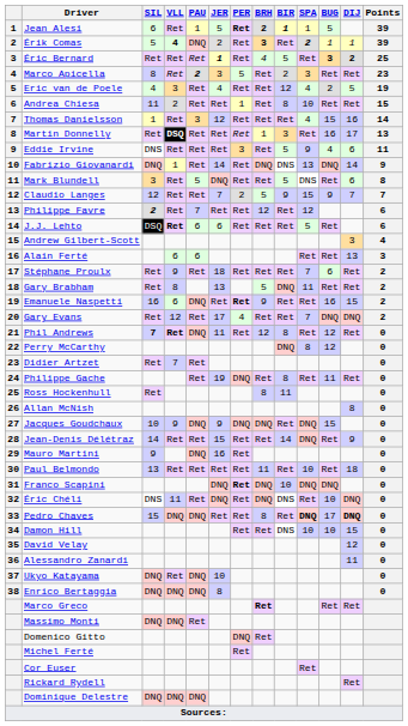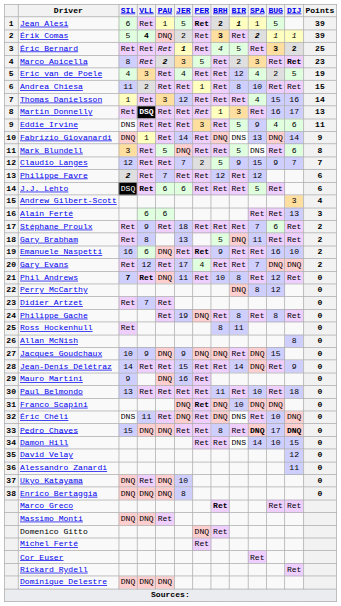 <table class="wikitable" style="font-size: 85%; text-align:center">
 <tr>
 <th></th>
 <th>Driver</th>
 <th><a href='#'>SIL</a><br></th>
 <th><a href='#'>VLL</a><br></th>
 <th><a href='#'>PAU</a><br></th>
 <th><a href='#'>JER</a><br></th>
 <th><a href='#'>PER</a><br></th>
 <th><a href='#'>BRH</a><br></th>
 <th><a href='#'>BIR</a><br></th>
 <th><a href='#'>SPA</a><br></th>
 <th><a href='#'>BUG</a><br></th>
 <th><a href='#'>DIJ</a><br></th>
 <th>Points</th>
 </tr>
 <tr>
 <th>1</th>
 <td align="left"> <a href='#'>Jean Alesi</a></td>
 <td style="background:#DFFFDF;">6</td>
 <td style="background:#EFCFFF;">Ret</td>
 <td style="background:#FFFFBF;">1</td>
 <td style="background:#DFFFDF;">5</td>
 <td style="background:#EFCFFF;"><strong>Ret</strong></td>
 <td style="background:#DFDFDF;"><strong>2</strong></td>
 <td style="background:#FFFFBF;"><strong><em>1</em></strong></td>
 <td style="background:#FFFFBF;">1</td>
 <td style="background:#DFFFDF;">5</td>
 <td></td>
 <th>39</th>
 </tr>
 <tr>
 <th>2</th>
 <td align="left"> <a href='#'>Érik Comas</a></td>
 <td style="background:#DFFFDF;">5</td>
 <td style="background:#DFFFDF;"><strong>4</strong></td>
 <td style="background:#FFCFCF;">DNQ</td>
 <td style="background:#DFDFDF;">2</td>
 <td style="background:#EFCFFF;">Ret</td>
 <td style="background:#FFDF9F;"><strong>3</strong></td>
 <td style="background:#EFCFFF;">Ret</td>
 <td style="background:#DFDFDF;"><strong><em>2</em></strong></td>
 <td style="background:#FFFFBF;"><em>1</em></td>
 <td style="background:#FFFFBF;"><em>1</em></td>
 <th>39</th>
 </tr>
 <tr>
 <th>3</th>
 <td align="left"> <a href='#'>Éric Bernard</a></td>
 <td style="background:#EFCFFF;">Ret</td>
 <td style="background:#EFCFFF;">Ret</td>
 <td style="background:#EFCFFF;"><em>Ret</em></td>
 <td style="background:#FFFFBF;"><strong><em>1</em></strong></td>
 <td style="background:#EFCFFF;">Ret</td>
 <td style="background:#DFFFDF;"><em>4</em></td>
 <td style="background:#DFFFDF;">5</td>
 <td style="background:#EFCFFF;">Ret</td>
 <td style="background:#FFDF9F;"><strong>3</strong></td>
 <td style="background:#DFDFDF;"><strong>2</strong></td>
 <th>25</th>
 </tr>
 <tr>
 <th>4</th>
 <td align="left"> <a href='#'>Marco Apicella</a></td>
 <td style="background:#CFCFFF;">8</td>
 <td style="background:#EFCFFF;"><em>Ret</em></td>
 <td style="background:#DFDFDF;"><strong><em>2</em></strong></td>
 <td style="background:#FFDF9F;">3</td>
 <td style="background:#DFFFDF;">5</td>
 <td style="background:#EFCFFF;">Ret</td>
 <td style="background:#DFDFDF;">2</td>
 <td style="background:#FFDF9F;">3</td>
 <td style="background:#EFCFFF;">Ret</td>
-<td style="background:#EFCFFF;">Ret</td>
+<td style="background:#EFCFFF;"><strong>Ret</strong></td>
 <th>23</th>
 </tr>
 <tr>
 <th>5</th>
 <td align="left"> <a href='#'>Eric van de Poele</a></td>
 <td style="background:#DFFFDF;">4</td>
 <td style="background:#FFDF9F;">3</td>
 <td style="background:#EFCFFF;">Ret</td>
 <td style="background:#DFFFDF;">4</td>
 <td style="background:#EFCFFF;">Ret</td>
 <td style="background:#EFCFFF;">Ret</td>
 <td style="background:#CFCFFF;">12</td>
 <td style="background:#DFFFDF;">4</td>
 <td style="background:#DFDFDF;">2</td>
 <td style="background:#DFFFDF;">5</td>
 <th>19</th>
 </tr>
 <tr>
 <th>6</th>
 <td align="left"> <a href='#'>Andrea Chiesa</a></td>
 <td style="background:#CFCFFF;">11</td>
 <td style="background:#DFDFDF;">2</td>
 <td style="background:#EFCFFF;">Ret</td>
 <td style="background:#EFCFFF;">Ret</td>
 <td style="background:#FFFFBF;">1</td>
 <td style="background:#EFCFFF;">Ret</td>
 <td style="background:#CFCFFF;">8</td>
 <td style="background:#CFCFFF;">10</td>
 <td style="background:#EFCFFF;">Ret</td>
 <td style="background:#EFCFFF;">Ret</td>
 <th>15</th>
 </tr>
 <tr>
 <th>7</th>
 <td align="left"> <a href='#'>Thomas Danielsson</a></td>
 <td style="background:#FFFFBF;">1</td>
 <td style="background:#EFCFFF;">Ret</td>
 <td style="background:#FFDF9F;">3</td>
 <td style="background:#CFCFFF;">12</td>
 <td style="background:#EFCFFF;">Ret</td>
 <td style="background:#EFCFFF;">Ret</td>
 <td style="background:#EFCFFF;">Ret</td>
 <td style="background:#DFFFDF;">4</td>
 <td style="background:#CFCFFF;">15</td>
 <td style="background:#CFCFFF;">16</td>
 <th>14</th>
 </tr>
 <tr>
 <th>8</th>
 <td align="left"> <a href='#'>Martin Donnelly</a></td>
 <td style="background:#EFCFFF;">Ret</td>
 <td style="background:#000000; color:white"><strong>DSQ</strong></td>
 <td style="background:#EFCFFF;">Ret</td>
 <td style="background:#EFCFFF;">Ret</td>
 <td style="background:#EFCFFF;"><em>Ret</em></td>
 <td style="background:#FFFFBF;">1</td>
 <td style="background:#FFDF9F;">3</td>
 <td style="background:#EFCFFF;">Ret</td>
 <td style="background:#CFCFFF;">16</td>
 <td style="background:#CFCFFF;">17</td>
 <th>13</th>
 </tr>
 <tr>
 <th>9</th>
 <td align="left"> <a href='#'>Eddie Irvine</a></td>
 <td style="background:#FFFFFF;">DNS</td>
 <td style="background:#EFCFFF;">Ret</td>
 <td style="background:#EFCFFF;">Ret</td>
 <td style="background:#EFCFFF;">Ret</td>
 <td style="background:#FFDF9F;">3</td>
 <td style="background:#EFCFFF;">Ret</td>
 <td style="background:#DFFFDF;">5</td>
 <td style="background:#CFCFFF;">9</td>
 <td style="background:#DFFFDF;">4</td>
 <td style="background:#DFFFDF;">6</td>
 <th>11</th>
 </tr>
 <tr>
 <th>10</th>
 <td align="left"> <a href='#'>Fabrizio Giovanardi</a></td>
 <td style="background:#FFCFCF;">DNQ</td>
 <td style="background:#FFFFBF;">1</td>
 <td style="background:#EFCFFF;">Ret</td>
 <td style="background:#CFCFFF;">14</td>
 <td style="background:#EFCFFF;">Ret</td>
 <td style="background:#FFCFCF;">DNQ</td>
 <td style="background:#FFFFFF;">DNS</td>
 <td style="background:#CFCFFF;">13</td>
 <td style="background:#FFCFCF;">DNQ</td>
 <td style="background:#CFCFFF;">14</td>
 <th>9</th>
 </tr>
 <tr>
 <th>11</th>
 <td align="left"> <a href='#'>Mark Blundell</a></td>
 <td style="background:#FFDF9F;">3</td>
 <td style="background:#EFCFFF;">Ret</td>
 <td style="background:#DFFFDF;">5</td>
 <td style="background:#FFCFCF;">DNQ</td>
 <td style="background:#EFCFFF;">Ret</td>
 <td style="background:#EFCFFF;">Ret</td>
 <td style="background:#DFFFDF;">5</td>
 <td style="background:#FFFFFF;">DNS</td>
 <td style="background:#EFCFFF;">Ret</td>
 <td style="background:#DFFFDF;">6</td>
 <th>8</th>
 </tr>
 <tr>
 <th>12</th>
 <td align="left"> <a href='#'>Claudio Langes</a></td>
 <td style="background:#CFCFFF;">12</td>
 <td style="background:#EFCFFF;">Ret</td>
 <td style="background:#EFCFFF;">Ret</td>
 <td style="background:#CFCFFF;">7</td>
 <td style="background:#DFDFDF;">2</td>
 <td style="background:#DFFFDF;">5</td>
 <td style="background:#CFCFFF;">9</td>
 <td style="background:#CFCFFF;">15</td>
 <td style="background:#CFCFFF;">9</td>
 <td style="background:#CFCFFF;">7</td>
 <th>7</th>
 </tr>
 <tr>
 <th>13</th>
 <td align="left"> <a href='#'>Philippe Favre</a></td>
 <td style="background:#DFDFDF;"><strong><em>2</em></strong></td>
 <td style="background:#EFCFFF;">Ret</td>
 <td style="background:#CFCFFF;">7</td>
 <td style="background:#EFCFFF;">Ret</td>
 <td style="background:#EFCFFF;">Ret</td>
 <td style="background:#CFCFFF;">12</td>
 <td style="background:#EFCFFF;">Ret</td>
 <td style="background:#CFCFFF;">12</td>
 <td></td>
 <td></td>
 <th>6</th>
 </tr>
 <tr>
 <th>14</th>
 <td align="left"> <a href='#'>J.J. Lehto</a></td>
 <td style="background:#000000; color:white">DSQ</td>
 <td style="background:#EFCFFF;"><strong>Ret</strong></td>
 <td style="background:#DFFFDF;">6</td>
 <td style="background:#DFFFDF;">6</td>
 <td style="background:#EFCFFF;">Ret</td>
 <td style="background:#EFCFFF;">Ret</td>
 <td style="background:#EFCFFF;">Ret</td>
 <td style="background:#DFFFDF;">5</td>
 <td style="background:#EFCFFF;">Ret</td>
 <td></td>
 <th>6</th>
 </tr>
 <tr>
 <th>15</th>
 <td align="left"> <a href='#'>Andrew Gilbert-Scott</a></td>
 <td></td>
 <td></td>
 <td></td>
 <td></td>
 <td></td>
 <td></td>
 <td></td>
 <td></td>
 <td></td>
 <td style="background:#FFDF9F;">3</td>
 <th>4</th>
 </tr>
 <tr>
 <th>16</th>
 <td align="left"> <a href='#'>Alain Ferté</a></td>
 <td></td>
 <td style="background:#DFFFDF;">6</td>
 <td style="background:#DFFFDF;">6</td>
 <td></td>
 <td></td>
 <td></td>
 <td></td>
 <td style="background:#EFCFFF;">Ret</td>
 <td style="background:#EFCFFF;">Ret</td>
 <td style="background:#CFCFFF;">13</td>
 <th>3</th>
 </tr>
 <tr>
 <th>17</th>
 <td align="left"> <a href='#'>Stéphane Proulx</a></td>
 <td style="background:#EFCFFF;">Ret</td>
 <td style="background:#CFCFFF;">9</td>
 <td style="background:#EFCFFF;">Ret</td>
 <td style="background:#CFCFFF;">18</td>
 <td style="background:#EFCFFF;">Ret</td>
 <td style="background:#EFCFFF;">Ret</td>
 <td style="background:#EFCFFF;">Ret</td>
 <td style="background:#CFCFFF;">7</td>
 <td style="background:#DFFFDF;">6</td>
 <td style="background:#EFCFFF;">Ret</td>
 <th>2</th>
 </tr>
 <tr>
 <th>18</th>
 <td align="left"> <a href='#'>Gary Brabham</a></td>
 <td style="background:#EFCFFF;">Ret</td>
 <td style="background:#CFCFFF;">8</td>
 <td></td>
 <td style="background:#CFCFFF;">13</td>
 <td></td>
 <td style="background:#DFFFDF;">5</td>
 <td style="background:#FFCFCF;">DNQ</td>
 <td style="background:#CFCFFF;">11</td>
 <td style="background:#EFCFFF;">Ret</td>
 <td style="background:#EFCFFF;">Ret</td>
 <th>2</th>
 </tr>
 <tr>
 <th>19</th>
 <td align="left"> <a href='#'>Emanuele Naspetti</a></td>
 <td style="background:#CFCFFF;">16</td>
 <td style="background:#DFFFDF;">6</td>
 <td style="background:#FFCFCF;">DNQ</td>
 <td style="background:#EFCFFF;">Ret</td>
 <td style="background:#EFCFFF;"><strong>Ret</strong></td>
 <td style="background:#CFCFFF;">9</td>
 <td style="background:#EFCFFF;">Ret</td>
 <td style="background:#EFCFFF;">Ret</td>
 <td style="background:#CFCFFF;">16</td>
-<td style="background:#CFCFFF;">15</td>
+<td style="background:#CFCFFF;">10</td>
 <th>2</th>
 </tr>
 <tr>
 <th>20</th>
 <td align="left"> <a href='#'>Gary Evans</a></td>
 <td style="background:#EFCFFF;">Ret</td>
 <td style="background:#CFCFFF;">12</td>
 <td style="background:#EFCFFF;">Ret</td>
 <td style="background:#CFCFFF;">17</td>
 <td style="background:#DFFFDF;">4</td>
 <td style="background:#EFCFFF;">Ret</td>
 <td style="background:#EFCFFF;">Ret</td>
 <td style="background:#CFCFFF;">7</td>
 <td style="background:#FFCFCF;">DNQ</td>
 <td style="background:#FFCFCF;">DNQ</td>
 <th>2</th>
 </tr>
 <tr>
 <th>21</th>
 <td align="left"> <a href='#'>Phil Andrews</a></td>
 <td style="background:#CFCFFF;"><strong>7</strong></td>
 <td style="background:#EFCFFF;"><strong>Ret</strong></td>
 <td style="background:#FFCFCF;">DNQ</td>
 <td style="background:#CFCFFF;">11</td>
 <td style="background:#EFCFFF;">Ret</td>
-<td style="background:#CFCFFF;">12</td>
+<td style="background:#CFCFFF;">10</td>
 <td style="background:#CFCFFF;">8</td>
 <td style="background:#EFCFFF;">Ret</td>
 <td style="background:#CFCFFF;">12</td>
 <td style="background:#EFCFFF;">Ret</td>
 <th>0</th>
 </tr>
 <tr>
 <th>22</th>
 <td align="left"> <a href='#'>Perry McCarthy</a></td>
 <td></td>
 <td></td>
 <td></td>
 <td></td>
 <td></td>
 <td></td>
 <td style="background:#FFCFCF;">DNQ</td>
 <td style="background:#CFCFFF;">8</td>
 <td style="background:#CFCFFF;">12</td>
 <td></td>
 <th>0</th>
 </tr>
 <tr>
 <th>23</th>
 <td align="left"> <a href='#'>Didier Artzet</a></td>
 <td style="background:#EFCFFF;">Ret</td>
 <td style="background:#CFCFFF;">7</td>
 <td style="background:#EFCFFF;">Ret</td>
 <td></td>
 <td></td>
 <td></td>
 <td></td>
 <td></td>
 <td></td>
 <td></td>
 <th>0</th>
 </tr>
 <tr>
 <th>24</th>
 <td align="left"> <a href='#'>Philippe Gache</a></td>
 <td></td>
 <td></td>
 <td style="background:#EFCFFF;">Ret</td>
 <td style="background:#CFCFFF;">19</td>
 <td style="background:#FFCFCF;">DNQ</td>
 <td style="background:#EFCFFF;">Ret</td>
 <td style="background:#CFCFFF;">8</td>
 <td style="background:#EFCFFF;">Ret</td>
-<td style="background:#CFCFFF;">11</td>
+<td style="background:#CFCFFF;">8</td>
 <td style="background:#EFCFFF;">Ret</td>
 <th>0</th>
 </tr>
 <tr>
 <th>25</th>
 <td align="left"> <a href='#'>Ross Hockenhull</a></td>
 <td style="background:#EFCFFF;">Ret</td>
 <td></td>
 <td></td>
 <td></td>
 <td></td>
 <td style="background:#CFCFFF;">8</td>
 <td style="background:#CFCFFF;">11</td>
 <td></td>
 <td></td>
 <td></td>
 <th>0</th>
 </tr>
 <tr>
 <th>26</th>
 <td align="left"> <a href='#'>Allan McNish</a></td>
 <td></td>
 <td></td>
 <td></td>
 <td></td>
 <td></td>
 <td></td>
 <td></td>
 <td></td>
 <td></td>
 <td style="background:#CFCFFF;">8</td>
 <th>0</th>
 </tr>
 <tr>
 <th>27</th>
 <td align="left"> <a href='#'>Jacques Goudchaux</a></td>
 <td style="background:#CFCFFF;">10</td>
 <td style="background:#CFCFFF;">9</td>
 <td style="background:#FFCFCF;">DNQ</td>
 <td style="background:#CFCFFF;">9</td>
 <td style="background:#FFCFCF;">DNQ</td>
 <td style="background:#FFCFCF;">DNQ</td>
 <td style="background:#EFCFFF;">Ret</td>
 <td style="background:#FFCFCF;">DNQ</td>
 <td style="background:#CFCFFF;">15</td>
 <td></td>
 <th>0</th>
 </tr>
 <tr>
 <th>28</th>
 <td align="left"> <a href='#'>Jean-Denis Délétraz</a></td>
 <td style="background:#CFCFFF;">14</td>
 <td style="background:#EFCFFF;">Ret</td>
 <td style="background:#EFCFFF;">Ret</td>
 <td style="background:#CFCFFF;">15</td>
 <td style="background:#EFCFFF;">Ret</td>
 <td style="background:#EFCFFF;">Ret</td>
 <td style="background:#CFCFFF;">14</td>
 <td style="background:#FFCFCF;">DNQ</td>
 <td style="background:#EFCFFF;">Ret</td>
 <td style="background:#CFCFFF;">9</td>
 <th>0</th>
 </tr>
 <tr>
 <th>29</th>
 <td align="left"> <a href='#'>Mauro Martini</a></td>
 <td style="background:#CFCFFF;">9</td>
 <td></td>
 <td style="background:#FFCFCF;">DNQ</td>
 <td style="background:#CFCFFF;">16</td>
 <td style="background:#EFCFFF;">Ret</td>
 <td></td>
 <td></td>
 <td></td>
 <td></td>
 <td></td>
 <th>0</th>
 </tr>
 <tr>
 <th>30</th>
 <td align="left"> <a href='#'>Paul Belmondo</a></td>
 <td style="background:#CFCFFF;">13</td>
 <td style="background:#EFCFFF;">Ret</td>
 <td style="background:#EFCFFF;">Ret</td>
 <td style="background:#EFCFFF;">Ret</td>
 <td style="background:#EFCFFF;">Ret</td>
 <td style="background:#CFCFFF;">11</td>
 <td style="background:#EFCFFF;">Ret</td>
 <td style="background:#CFCFFF;">10</td>
 <td style="background:#EFCFFF;">Ret</td>
 <td style="background:#CFCFFF;">18</td>
 <th>0</th>
 </tr>
 <tr>
 <th>31</th>
 <td align="left"> <a href='#'>Franco Scapini</a></td>
 <td></td>
 <td></td>
 <td></td>
 <td style="background:#FFCFCF;">DNQ</td>
 <td style="background:#EFCFFF;"><strong>Ret</strong></td>
 <td style="background:#FFCFCF;">DNQ</td>
 <td style="background:#CFCFFF;">10</td>
 <td style="background:#FFCFCF;">DNQ</td>
 <td style="background:#FFCFCF;">DNQ</td>
 <td></td>
 <th>0</th>
 </tr>
 <tr>
 <th>32</th>
 <td align="left"> <a href='#'>Éric Chéli</a></td>
 <td style="background:#FFFFFF;">DNS</td>
 <td style="background:#CFCFFF;">11</td>
 <td style="background:#EFCFFF;">Ret</td>
 <td style="background:#FFCFCF;">DNQ</td>
 <td style="background:#EFCFFF;">Ret</td>
 <td style="background:#FFCFCF;">DNQ</td>
 <td style="background:#FFFFFF;">DNS</td>
 <td style="background:#EFCFFF;">Ret</td>
 <td style="background:#CFCFFF;">10</td>
 <td style="background:#FFCFCF;">DNQ</td>
 <th>0</th>
 </tr>
 <tr>
 <th>33</th>
 <td align="left"> <a href='#'>Pedro Chaves</a></td>
 <td style="background:#CFCFFF;">15</td>
 <td style="background:#FFCFCF;">DNQ</td>
 <td style="background:#FFCFCF;">DNQ</td>
 <td style="background:#EFCFFF;">Ret</td>
 <td style="background:#EFCFFF;">Ret</td>
 <td style="background:#CFCFFF;">8</td>
 <td style="background:#EFCFFF;">Ret</td>
 <td style="background:#FFCFCF;"><strong>DNQ</strong></td>
 <td style="background:#CFCFFF;">17</td>
 <td style="background:#FFCFCF;"><strong>DNQ</strong></td>
 <th>0</th>
 </tr>
 <tr>
 <th>34</th>
 <td align="left"> <a href='#'>Damon Hill</a></td>
 <td></td>
 <td></td>
 <td></td>
 <td></td>
 <td style="background:#EFCFFF;">Ret</td>
 <td style="background:#EFCFFF;">Ret</td>
 <td style="background:#FFFFFF;">DNS</td>
-<td style="background:#CFCFFF;">10</td>
+<td style="background:#CFCFFF;">14</td>
 <td style="background:#CFCFFF;">10</td>
 <td style="background:#CFCFFF;">15</td>
 <th>0</th>
 </tr>
 <tr>
 <th>35</th>
 <td align="left"> <a href='#'>David Velay</a></td>
 <td></td>
 <td></td>
 <td></td>
 <td></td>
 <td></td>
 <td></td>
 <td></td>
 <td></td>
 <td></td>
 <td style="background:#CFCFFF;">12</td>
 <th>0</th>
 </tr>
 <tr>
 <th>36</th>
 <td align="left"> <a href='#'>Alessandro Zanardi</a></td>
 <td></td>
 <td></td>
 <td></td>
 <td></td>
 <td></td>
 <td></td>
 <td></td>
 <td></td>
 <td></td>
 <td style="background:#CFCFFF;">11</td>
 <th>0</th>
 </tr>
 <tr>
 <th>37</th>
 <td align="left"> <a href='#'>Ukyo Katayama</a></td>
 <td style="background:#FFCFCF;">DNQ</td>
 <td style="background:#EFCFFF;">Ret</td>
 <td style="background:#FFCFCF;">DNQ</td>
 <td style="background:#CFCFFF;">10</td>
 <td></td>
 <td></td>
 <td></td>
 <td></td>
 <td></td>
 <td></td>
 <th>0</th>
 </tr>
 <tr>
 <th>38</th>
 <td align="left"> <a href='#'>Enrico Bertaggia</a></td>
 <td style="background:#FFCFCF;">DNQ</td>
 <td style="background:#FFCFCF;">DNQ</td>
 <td style="background:#FFCFCF;">DNQ</td>
 <td style="background:#CFCFFF;">8</td>
 <td></td>
 <td></td>
 <td></td>
 <td></td>
 <td></td>
 <td></td>
 <th>0</th>
 </tr>
 <tr>
 <th></th>
 <td align="left"> <a href='#'>Marco Greco</a></td>
 <td></td>
 <td></td>
 <td></td>
 <td></td>
 <td></td>
 <td style="background:#EFCFFF;"><strong>Ret</strong></td>
 <td></td>
 <td></td>
 <td style="background:#EFCFFF;">Ret</td>
 <td style="background:#EFCFFF;">Ret</td>
 <th></th>
 </tr>
 <tr>
 <th></th>
 <td align="left"> <a href='#'>Massimo Monti</a></td>
 <td style="background:#FFCFCF;">DNQ</td>
 <td style="background:#FFCFCF;">DNQ</td>
 <td style="background:#EFCFFF;">Ret</td>
 <td></td>
 <td></td>
 <td></td>
 <td></td>
 <td></td>
 <td></td>
 <td></td>
 <th></th>
 </tr>
 <tr>
 <th></th>
 <td align="left"> Domenico Gitto</td>
 <td></td>
 <td></td>
 <td></td>
 <td></td>
 <td style="background:#FFCFCF;">DNQ</td>
 <td style="background:#EFCFFF;">Ret</td>
 <td></td>
 <td></td>
 <td></td>
 <td></td>
 <th></th>
 </tr>
 <tr>
 <th></th>
 <td align="left"> <a href='#'>Michel Ferté</a></td>
 <td></td>
 <td></td>
 <td></td>
 <td></td>
 <td style="background:#EFCFFF;">Ret</td>
 <td></td>
 <td></td>
 <td></td>
 <td></td>
 <td></td>
 <th></th>
 </tr>
 <tr>
 <th></th>
 <td align="left"> <a href='#'>Cor Euser</a></td>
 <td></td>
 <td></td>
 <td></td>
 <td></td>
 <td></td>
 <td></td>
 <td></td>
 <td style="background:#EFCFFF;">Ret</td>
 <td></td>
 <td></td>
 <th></th>
 </tr>
 <tr>
 <th></th>
 <td align="left"> <a href='#'>Rickard Rydell</a></td>
 <td></td>
 <td></td>
 <td></td>
 <td></td>
 <td></td>
 <td></td>
 <td></td>
 <td></td>
 <td></td>
 <td style="background:#EFCFFF;">Ret</td>
 <th></th>
 </tr>
 <tr>
 <th></th>
 <td align="left"> <a href='#'>Dominique Delestre</a></td>
 <td style="background:#FFCFCF;">DNQ</td>
 <td style="background:#FFCFCF;">DNQ</td>
 <td style="background:#FFCFCF;">DNQ</td>
 <td></td>
 <td></td>
 <td></td>
 <td></td>
 <td></td>
 <td></td>
 <td></td>
 <th></th>
 </tr>
 <tr>
 <td colspan="14" style="background-color:#EAECF0;text-align:center"><strong>Sources:</strong></td>
 </tr>
 </table>
